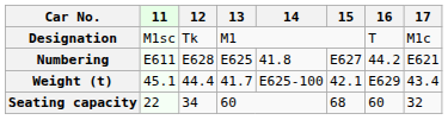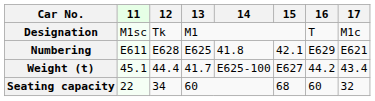 <table class="wikitable">
 <tr>
 <th>Car No.</th>
 <th style="background: #E6FFE6">11</th>
 <th>12</th>
 <th>13</th>
 <th>14</th>
 <th>15</th>
 <th>16</th>
 <th>17</th>
 </tr>
 <tr>
 <th>Designation</th>
 <td style="background: #F5FFF5">M1sc</td>
 <td>Tk</td>
 <td colspan="3">M1</td>
 <td>T</td>
 <td>M1c</td>
 </tr>
 <tr>
 <th>Numbering</th>
 <td style="background: #F5FFF5">E611</td>
 <td>E628</td>
 <td>E625</td>
 <td>41.8</td>
-<td>E627</td>
-<td>44.2</td>
+<td>42.1</td>
+<td>E629</td>
 <td>E621</td>
 </tr>
 <tr>
 <th>Weight (t)</th>
 <td style="background: #F5FFF5">45.1</td>
 <td>44.4</td>
 <td>41.7</td>
 <td>E625-100</td>
-<td>42.1</td>
-<td>E629</td>
+<td>E627</td>
+<td>44.2</td>
 <td>43.4</td>
 </tr>
 <tr>
 <th>Seating capacity</th>
 <td style="background: #F5FFF5">22</td>
 <td>34</td>
 <td colspan="2">60</td>
 <td>68</td>
 <td>60</td>
 <td>32</td>
 </tr>
 </table>
